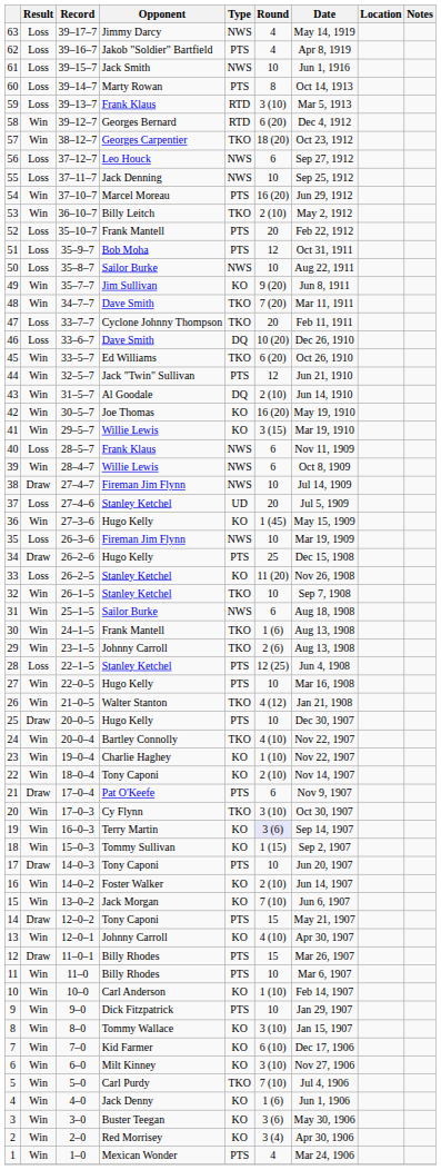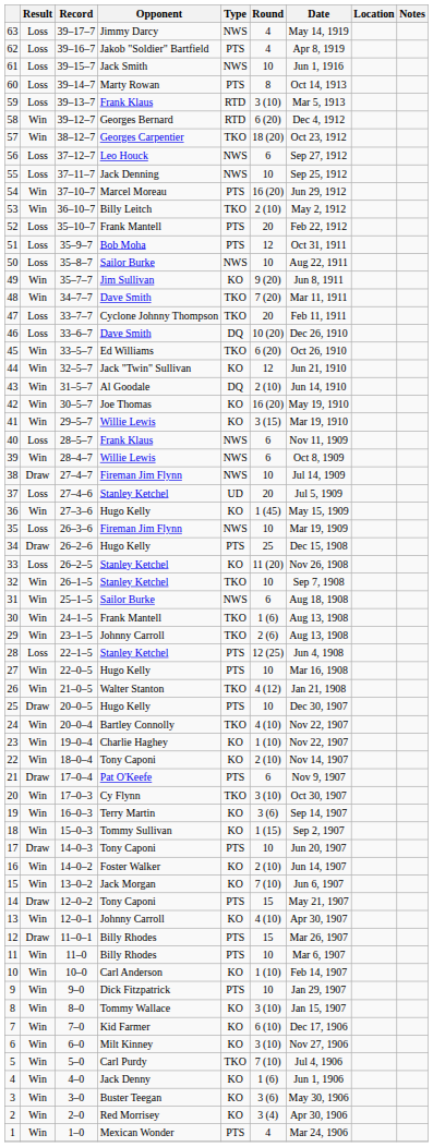 <table class="wikitable mw-collapsible" style="text-align:center; font-size:95%">
 <tr>
 <th></th>
 <th>Result</th>
 <th>Record</th>
 <th>Opponent</th>
 <th>Type</th>
 <th>Round</th>
 <th>Date</th>
 <th>Location</th>
 <th>Notes</th>
 </tr>
 <tr>
 <td>63</td>
 <td>Loss</td>
 <td>39–17–7</td>
 <td align=left>Jimmy Darcy</td>
 <td>NWS</td>
 <td>4</td>
 <td>May 14, 1919</td>
 <td style="text-align:left;"></td>
 <td></td>
 </tr>
 <tr>
 <td>62</td>
 <td>Loss</td>
 <td>39–16–7</td>
 <td align=left>Jakob "Soldier" Bartfield</td>
 <td>PTS</td>
 <td>4</td>
 <td>Apr 8, 1919</td>
 <td style="text-align:left;"></td>
 <td></td>
 </tr>
 <tr>
 <td>61</td>
 <td>Loss</td>
 <td>39–15–7</td>
 <td align=left>Jack Smith</td>
 <td>NWS</td>
 <td>10</td>
 <td>Jun 1, 1916</td>
 <td style="text-align:left;"></td>
 <td></td>
 </tr>
 <tr>
 <td>60</td>
 <td>Loss</td>
 <td>39–14–7</td>
 <td align=left>Marty Rowan</td>
 <td>PTS</td>
 <td>8</td>
 <td>Oct 14, 1913</td>
 <td style="text-align:left;"></td>
 <td></td>
 </tr>
 <tr>
 <td>59</td>
 <td>Loss</td>
 <td>39–13–7</td>
 <td align=left><a href='#'>Frank Klaus</a></td>
 <td>RTD</td>
 <td>3 (10)</td>
 <td>Mar 5, 1913</td>
 <td style="text-align:left;"></td>
 <td style="text-align:left;"></td>
 </tr>
 <tr>
 <td>58</td>
 <td>Win</td>
 <td>39–12–7</td>
 <td align=left>Georges Bernard</td>
 <td>RTD</td>
 <td>6 (20)</td>
 <td>Dec 4, 1912</td>
 <td style="text-align:left;"></td>
 <td style="text-align:left;"></td>
 </tr>
 <tr>
 <td>57</td>
 <td>Win</td>
 <td>38–12–7</td>
 <td align=left><a href='#'>Georges Carpentier</a></td>
 <td>TKO</td>
 <td>18 (20)</td>
 <td>Oct 23, 1912</td>
 <td style="text-align:left;"></td>
 <td style="text-align:left;"></td>
 </tr>
 <tr>
 <td>56</td>
 <td>Loss</td>
 <td>37–12–7</td>
 <td align=left><a href='#'>Leo Houck</a></td>
 <td>NWS</td>
 <td>6</td>
 <td>Sep 27, 1912</td>
 <td style="text-align:left;"></td>
 <td></td>
 </tr>
 <tr>
 <td>55</td>
 <td>Loss</td>
 <td>37–11–7</td>
 <td align=left>Jack Denning</td>
 <td>NWS</td>
 <td>10</td>
 <td>Sep 25, 1912</td>
 <td style="text-align:left;"></td>
 <td></td>
 </tr>
 <tr>
 <td>54</td>
 <td>Win</td>
 <td>37–10–7</td>
 <td align=left>Marcel Moreau</td>
 <td>PTS</td>
 <td>16 (20)</td>
 <td>Jun 29, 1912</td>
 <td style="text-align:left;"></td>
 <td style="text-align:left;"></td>
 </tr>
 <tr>
 <td>53</td>
 <td>Win</td>
 <td>36–10–7</td>
 <td align=left>Billy Leitch</td>
 <td>TKO</td>
 <td>2 (10)</td>
 <td>May 2, 1912</td>
 <td style="text-align:left;"></td>
 <td></td>
 </tr>
 <tr>
 <td>52</td>
 <td>Loss</td>
 <td>35–10–7</td>
 <td align=left>Frank Mantell</td>
 <td>PTS</td>
 <td>20</td>
 <td>Feb 22, 1912</td>
 <td style="text-align:left;"></td>
 <td style="text-align:left;"></td>
 </tr>
 <tr>
 <td>51</td>
 <td>Loss</td>
 <td>35–9–7</td>
 <td align=left><a href='#'>Bob Moha</a></td>
 <td>PTS</td>
 <td>12</td>
 <td>Oct 31, 1911</td>
 <td style="text-align:left;"></td>
 <td></td>
 </tr>
 <tr>
 <td>50</td>
 <td>Loss</td>
 <td>35–8–7</td>
 <td align=left><a href='#'>Sailor Burke</a></td>
 <td>NWS</td>
 <td>10</td>
 <td>Aug 22, 1911</td>
 <td style="text-align:left;"></td>
 <td style="text-align:left;"></td>
 </tr>
 <tr>
 <td>49</td>
 <td>Win</td>
 <td>35–7–7</td>
 <td align=left><a href='#'>Jim Sullivan</a></td>
 <td>KO</td>
 <td>9 (20)</td>
 <td>Jun 8, 1911</td>
 <td style="text-align:left;"></td>
 <td style="text-align:left;"></td>
 </tr>
 <tr>
 <td>48</td>
 <td>Win</td>
 <td>34–7–7</td>
 <td align=left><a href='#'>Dave Smith</a></td>
 <td>TKO</td>
 <td>7 (20)</td>
 <td>Mar 11, 1911</td>
 <td style="text-align:left;"></td>
 <td></td>
 </tr>
 <tr>
 <td>47</td>
 <td>Loss</td>
 <td>33–7–7</td>
 <td align=left>Cyclone Johnny Thompson</td>
 <td>TKO</td>
 <td>20</td>
 <td>Feb 11, 1911</td>
 <td style="text-align:left;"></td>
 <td style="text-align:left;"></td>
 </tr>
 <tr>
 <td>46</td>
 <td>Loss</td>
 <td>33–6–7</td>
 <td align=left><a href='#'>Dave Smith</a></td>
 <td>DQ</td>
 <td>10 (20)</td>
 <td>Dec 26, 1910</td>
 <td style="text-align:left;"></td>
 <td></td>
 </tr>
 <tr>
 <td>45</td>
 <td>Win</td>
 <td>33–5–7</td>
 <td align=left>Ed Williams</td>
 <td>TKO</td>
 <td>6 (20)</td>
 <td>Oct 26, 1910</td>
 <td style="text-align:left;"></td>
 <td style="text-align:left;"></td>
 </tr>
 <tr>
 <td>44</td>
 <td>Win</td>
 <td>32–5–7</td>
 <td align=left>Jack "Twin" Sullivan</td>
-<td>PTS</td>
+<td>KO</td>
 <td>12</td>
 <td>Jun 21, 1910</td>
 <td style="text-align:left;"></td>
 <td></td>
 </tr>
 <tr>
 <td>43</td>
 <td>Win</td>
 <td>31–5–7</td>
 <td align=left>Al Goodale</td>
 <td>DQ</td>
 <td>2 (10)</td>
 <td>Jun 14, 1910</td>
 <td style="text-align:left;"></td>
 <td></td>
 </tr>
 <tr>
 <td>42</td>
 <td>Win</td>
 <td>30–5–7</td>
 <td align=left>Joe Thomas</td>
 <td>KO</td>
 <td>16 (20)</td>
 <td>May 19, 1910</td>
 <td style="text-align:left;"></td>
 <td></td>
 </tr>
 <tr>
 <td>41</td>
 <td>Win</td>
 <td>29–5–7</td>
 <td align=left><a href='#'>Willie Lewis</a></td>
 <td>KO</td>
 <td>3 (15)</td>
 <td>Mar 19, 1910</td>
 <td style="text-align:left;"></td>
 <td style="text-align:left;"></td>
 </tr>
 <tr>
 <td>40</td>
 <td>Loss</td>
 <td>28–5–7</td>
 <td align=left><a href='#'>Frank Klaus</a></td>
 <td>NWS</td>
 <td>6</td>
 <td>Nov 11, 1909</td>
 <td style="text-align:left;"></td>
 <td></td>
 </tr>
 <tr>
 <td>39</td>
 <td>Win</td>
 <td>28–4–7</td>
 <td align=left><a href='#'>Willie Lewis</a></td>
 <td>NWS</td>
 <td>6</td>
 <td>Oct 8, 1909</td>
 <td style="text-align:left;"></td>
 <td></td>
 </tr>
 <tr>
 <td>38</td>
 <td>Draw</td>
 <td>27–4–7</td>
 <td align=left><a href='#'>Fireman Jim Flynn</a></td>
 <td>NWS</td>
 <td>10</td>
 <td>Jul 14, 1909</td>
 <td style="text-align:left;"></td>
 <td></td>
 </tr>
 <tr>
 <td>37</td>
 <td>Loss</td>
 <td>27–4–6</td>
 <td align=left><a href='#'>Stanley Ketchel</a></td>
 <td>UD</td>
 <td>20</td>
 <td>Jul 5, 1909</td>
 <td style="text-align:left;"></td>
 <td style="text-align:left;"></td>
 </tr>
 <tr>
 <td>36</td>
 <td>Win</td>
 <td>27–3–6</td>
 <td align=left>Hugo Kelly</td>
 <td>KO</td>
 <td>1 (45)</td>
 <td>May 15, 1909</td>
 <td style="text-align:left;"></td>
 <td></td>
 </tr>
 <tr>
 <td>35</td>
 <td>Loss</td>
 <td>26–3–6</td>
 <td align=left><a href='#'>Fireman Jim Flynn</a></td>
 <td>NWS</td>
 <td>10</td>
 <td>Mar 19, 1909</td>
 <td style="text-align:left;"></td>
 <td></td>
 </tr>
 <tr>
 <td>34</td>
 <td>Draw</td>
 <td>26–2–6</td>
 <td align=left>Hugo Kelly</td>
 <td>PTS</td>
 <td>25</td>
 <td>Dec 15, 1908</td>
 <td style="text-align:left;"></td>
 <td></td>
 </tr>
 <tr>
 <td>33</td>
 <td>Loss</td>
 <td>26–2–5</td>
 <td align=left><a href='#'>Stanley Ketchel</a></td>
 <td>KO</td>
 <td>11 (20)</td>
 <td>Nov 26, 1908</td>
 <td style="text-align:left;"></td>
 <td style="text-align:left;"></td>
 </tr>
 <tr>
 <td>32</td>
 <td>Win</td>
 <td>26–1–5</td>
 <td align=left><a href='#'>Stanley Ketchel</a></td>
 <td>TKO</td>
 <td>10</td>
 <td>Sep 7, 1908</td>
 <td style="text-align:left;"></td>
 <td style="text-align:left;"></td>
 </tr>
 <tr>
 <td>31</td>
 <td>Win</td>
 <td>25–1–5</td>
 <td align=left><a href='#'>Sailor Burke</a></td>
 <td>NWS</td>
 <td>6</td>
 <td>Aug 18, 1908</td>
 <td style="text-align:left;"></td>
 <td></td>
 </tr>
 <tr>
 <td>30</td>
 <td>Win</td>
 <td>24–1–5</td>
 <td align=left>Frank Mantell</td>
 <td>TKO</td>
 <td>1 (6)</td>
 <td>Aug 13, 1908</td>
 <td style="text-align:left;"></td>
 <td></td>
 </tr>
 <tr>
 <td>29</td>
 <td>Win</td>
 <td>23–1–5</td>
 <td align=left>Johnny Carroll</td>
 <td>TKO</td>
 <td>2 (6)</td>
 <td>Aug 13, 1908</td>
 <td style="text-align:left;"></td>
 <td></td>
 </tr>
 <tr>
 <td>28</td>
 <td>Loss</td>
 <td>22–1–5</td>
 <td align=left><a href='#'>Stanley Ketchel</a></td>
 <td>PTS</td>
 <td>12 (25)</td>
 <td>Jun 4, 1908</td>
 <td style="text-align:left;"></td>
 <td style="text-align:left;"></td>
 </tr>
 <tr>
 <td>27</td>
 <td>Win</td>
 <td>22–0–5</td>
 <td align=left>Hugo Kelly</td>
 <td>PTS</td>
 <td>10</td>
 <td>Mar 16, 1908</td>
 <td style="text-align:left;"></td>
 <td style="text-align:left;"></td>
 </tr>
 <tr>
 <td>26</td>
 <td>Win</td>
 <td>21–0–5</td>
 <td align=left>Walter Stanton</td>
 <td>TKO</td>
 <td>4 (12)</td>
 <td>Jan 21, 1908</td>
 <td style="text-align:left;"></td>
 <td></td>
 </tr>
 <tr>
 <td>25</td>
 <td>Draw</td>
 <td>20–0–5</td>
 <td align=left>Hugo Kelly</td>
 <td>PTS</td>
 <td>10</td>
 <td>Dec 30, 1907</td>
 <td style="text-align:left;"></td>
 <td style="text-align:left;"></td>
 </tr>
 <tr>
 <td>24</td>
 <td>Win</td>
 <td>20–0–4</td>
 <td align=left>Bartley Connolly</td>
 <td>TKO</td>
 <td>4 (10)</td>
 <td>Nov 22, 1907</td>
 <td style="text-align:left;"></td>
 <td></td>
 </tr>
 <tr>
 <td>23</td>
 <td>Win</td>
 <td>19–0–4</td>
 <td align=left>Charlie Haghey</td>
 <td>KO</td>
 <td>1 (10)</td>
 <td>Nov 22, 1907</td>
 <td style="text-align:left;"></td>
 <td></td>
 </tr>
 <tr>
 <td>22</td>
 <td>Win</td>
 <td>18–0–4</td>
 <td align=left>Tony Caponi</td>
 <td>KO</td>
 <td>2 (10)</td>
 <td>Nov 14, 1907</td>
 <td style="text-align:left;"></td>
 <td></td>
 </tr>
 <tr>
 <td>21</td>
 <td>Draw</td>
 <td>17–0–4</td>
 <td align=left><a href='#'>Pat O'Keefe</a></td>
 <td>PTS</td>
 <td>6</td>
 <td>Nov 9, 1907</td>
 <td style="text-align:left;"></td>
 <td></td>
 </tr>
 <tr>
 <td>20</td>
 <td>Win</td>
 <td>17–0–3</td>
 <td align=left>Cy Flynn</td>
 <td>TKO</td>
 <td>3 (10)</td>
 <td>Oct 30, 1907</td>
 <td style="text-align:left;"></td>
 <td></td>
 </tr>
 <tr>
 <td>19</td>
 <td>Win</td>
 <td>16–0–3</td>
 <td align=left>Terry Martin</td>
 <td>KO</td>
-<td style="background: lavender;">3 (6)</td>
+<td>3 (6)</td>
 <td>Sep 14, 1907</td>
 <td style="text-align:left;"></td>
 <td></td>
 </tr>
 <tr>
 <td>18</td>
 <td>Win</td>
 <td>15–0–3</td>
 <td align=left>Tommy Sullivan</td>
 <td>KO</td>
 <td>1 (15)</td>
 <td>Sep 2, 1907</td>
 <td style="text-align:left;"></td>
 <td></td>
 </tr>
 <tr>
 <td>17</td>
 <td>Draw</td>
 <td>14–0–3</td>
 <td align=left>Tony Caponi</td>
 <td>PTS</td>
 <td>10</td>
 <td>Jun 20, 1907</td>
 <td style="text-align:left;"></td>
 <td></td>
 </tr>
 <tr>
 <td>16</td>
 <td>Win</td>
 <td>14–0–2</td>
 <td align=left>Foster Walker</td>
 <td>KO</td>
 <td>2 (10)</td>
 <td>Jun 14, 1907</td>
 <td style="text-align:left;"></td>
 <td></td>
 </tr>
 <tr>
 <td>15</td>
 <td>Win</td>
 <td>13–0–2</td>
 <td align=left>Jack Morgan</td>
 <td>KO</td>
 <td>7 (10)</td>
 <td>Jun 6, 1907</td>
 <td style="text-align:left;"></td>
 <td></td>
 </tr>
 <tr>
 <td>14</td>
 <td>Draw</td>
 <td>12–0–2</td>
 <td align=left>Tony Caponi</td>
 <td>PTS</td>
 <td>15</td>
 <td>May 21, 1907</td>
 <td style="text-align:left;"></td>
 <td></td>
 </tr>
 <tr>
 <td>13</td>
 <td>Win</td>
 <td>12–0–1</td>
 <td align=left>Johnny Carroll</td>
 <td>KO</td>
 <td>4 (10)</td>
 <td>Apr 30, 1907</td>
 <td style="text-align:left;"></td>
 <td></td>
 </tr>
 <tr>
 <td>12</td>
 <td>Draw</td>
 <td>11–0–1</td>
 <td align=left>Billy Rhodes</td>
 <td>PTS</td>
 <td>15</td>
 <td>Mar 26, 1907</td>
 <td style="text-align:left;"></td>
 <td></td>
 </tr>
 <tr>
 <td>11</td>
 <td>Win</td>
 <td>11–0</td>
 <td align=left>Billy Rhodes</td>
 <td>PTS</td>
 <td>10</td>
 <td>Mar 6, 1907</td>
 <td style="text-align:left;"></td>
 <td></td>
 </tr>
 <tr>
 <td>10</td>
 <td>Win</td>
 <td>10–0</td>
 <td align=left>Carl Anderson</td>
 <td>KO</td>
 <td>1 (10)</td>
 <td>Feb 14, 1907</td>
 <td style="text-align:left;"></td>
 <td></td>
 </tr>
 <tr>
 <td>9</td>
 <td>Win</td>
 <td>9–0</td>
 <td align=left>Dick Fitzpatrick</td>
 <td>PTS</td>
 <td>10</td>
 <td>Jan 29, 1907</td>
 <td style="text-align:left;"></td>
 <td></td>
 </tr>
 <tr>
 <td>8</td>
 <td>Win</td>
 <td>8–0</td>
 <td align=left>Tommy Wallace</td>
 <td>KO</td>
 <td>3 (10)</td>
 <td>Jan 15, 1907</td>
 <td style="text-align:left;"></td>
 <td></td>
 </tr>
 <tr>
 <td>7</td>
 <td>Win</td>
 <td>7–0</td>
 <td align=left>Kid Farmer</td>
 <td>KO</td>
 <td>6 (10)</td>
 <td>Dec 17, 1906</td>
 <td style="text-align:left;"></td>
 <td></td>
 </tr>
 <tr>
 <td>6</td>
 <td>Win</td>
 <td>6–0</td>
 <td align=left>Milt Kinney</td>
 <td>KO</td>
 <td>3 (10)</td>
 <td>Nov 27, 1906</td>
 <td style="text-align:left;"></td>
 <td></td>
 </tr>
 <tr>
 <td>5</td>
 <td>Win</td>
 <td>5–0</td>
 <td align=left>Carl Purdy</td>
 <td>TKO</td>
 <td>7 (10)</td>
 <td>Jul 4, 1906</td>
 <td style="text-align:left;"></td>
 <td></td>
 </tr>
 <tr>
 <td>4</td>
 <td>Win</td>
 <td>4–0</td>
 <td align=left>Jack Denny</td>
 <td>KO</td>
 <td>1 (6)</td>
 <td>Jun 1, 1906</td>
 <td style="text-align:left;"></td>
 <td></td>
 </tr>
 <tr>
 <td>3</td>
 <td>Win</td>
 <td>3–0</td>
 <td align=left>Buster Teegan</td>
 <td>KO</td>
 <td>3 (6)</td>
 <td>May 30, 1906</td>
 <td style="text-align:left;"></td>
 <td></td>
 </tr>
 <tr>
 <td>2</td>
 <td>Win</td>
 <td>2–0</td>
 <td align=left>Red Morrisey</td>
 <td>KO</td>
 <td>3 (4)</td>
 <td>Apr 30, 1906</td>
 <td style="text-align:left;"></td>
 <td></td>
 </tr>
 <tr>
 <td>1</td>
 <td>Win</td>
 <td>1–0</td>
 <td align=left>Mexican Wonder</td>
 <td>PTS</td>
 <td>4</td>
 <td>Mar 24, 1906</td>
 <td style="text-align:left;"></td>
 <td></td>
 </tr>
 <tr>
 </tr>
 </table>
